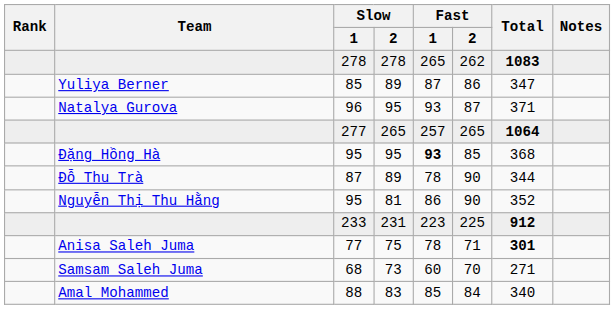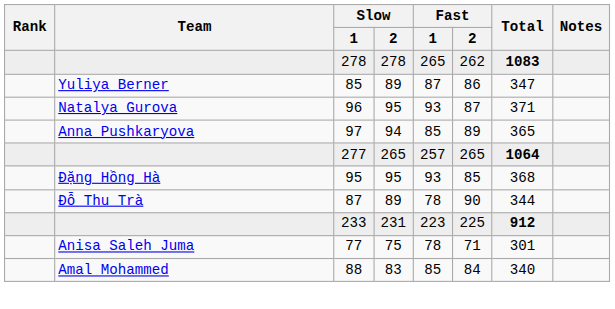 <table class="wikitable" style="text-align:center">
 <tr>
 <th rowspan=2 width=40>Rank</th>
 <th rowspan=2 width=250>Team</th>
 <th colspan=2>Slow</th>
 <th colspan=2>Fast</th>
 <th rowspan=2 width=50>Total</th>
 <th rowspan=2 width=45>Notes</th>
 </tr>
 <tr>
 <th width=30>1</th>
 <th width=30>2</th>
 <th width=30>1</th>
 <th width=30>2</th>
 </tr>
 <tr bgcolor=eeeeee>
 <td></td>
 <td align=left></td>
 <td>278</td>
 <td>278</td>
 <td>265</td>
 <td>262</td>
 <td><strong>1083</strong></td>
 <td></td>
 </tr>
 <tr>
 <td></td>
 <td align=left><a href='#'>Yuliya Berner</a></td>
 <td>85</td>
 <td>89</td>
 <td>87</td>
 <td>86</td>
 <td>347</td>
 <td></td>
 </tr>
 <tr>
 <td></td>
 <td align=left><a href='#'>Natalya Gurova</a></td>
 <td>96</td>
 <td>95</td>
 <td>93</td>
 <td>87</td>
 <td>371</td>
 <td></td>
 </tr>
+<tr>
+<td></td>
+<td align=left><a href='#'>Anna Pushkaryova</a></td>
+<td>97</td>
+<td>94</td>
+<td>85</td>
+<td>89</td>
+<td>365</td>
+<td></td>
+</tr>
 <tr bgcolor=eeeeee>
 <td></td>
 <td align=left></td>
 <td>277</td>
 <td>265</td>
 <td>257</td>
 <td>265</td>
 <td><strong>1064</strong></td>
 <td></td>
 </tr>
 <tr>
 <td></td>
 <td align=left><a href='#'>Đặng Hồng Hà</a></td>
 <td>95</td>
 <td>95</td>
-<td><strong>93</strong></td>
+<td>93</td>
 <td>85</td>
 <td>368</td>
 <td></td>
 </tr>
 <tr>
 <td></td>
 <td align=left><a href='#'>Đỗ Thu Trà</a></td>
 <td>87</td>
 <td>89</td>
 <td>78</td>
 <td>90</td>
 <td>344</td>
-<td></td>
-</tr>
-<tr>
-<td></td>
-<td align=left><a href='#'>Nguyễn Thị Thu Hằng</a></td>
-<td>95</td>
-<td>81</td>
-<td>86</td>
-<td>90</td>
-<td>352</td>
 <td></td>
 </tr>
 <tr bgcolor=eeeeee>
 <td></td>
 <td align=left></td>
 <td>233</td>
 <td>231</td>
 <td>223</td>
 <td>225</td>
 <td><strong>912</strong></td>
 <td></td>
 </tr>
 <tr>
 <td></td>
 <td align=left><a href='#'>Anisa Saleh Juma</a></td>
 <td>77</td>
 <td>75</td>
 <td>78</td>
 <td>71</td>
-<td><strong>301</strong></td>
-<td></td>
-</tr>
-<tr>
-<td></td>
-<td align=left><a href='#'>Samsam Saleh Juma</a></td>
-<td>68</td>
-<td>73</td>
-<td>60</td>
-<td>70</td>
-<td>271</td>
+<td>301</td>
 <td></td>
 </tr>
 <tr>
 <td></td>
 <td align=left><a href='#'>Amal Mohammed</a></td>
 <td>88</td>
 <td>83</td>
 <td>85</td>
 <td>84</td>
 <td>340</td>
 <td></td>
 </tr>
 </table>
